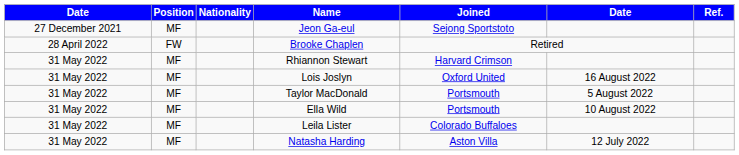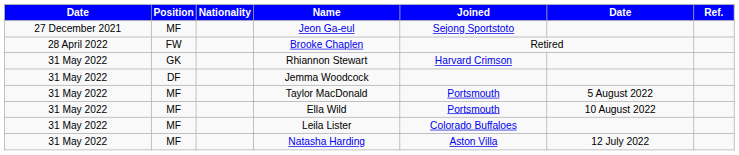 <table class="wikitable"  style="text-align:center; font-size:90%; ">
 <tr>
 <th style="background:#00f; color:white; width:200px;">Date</th>
 <th style="background:#00f; color:white; width:50px;">Position</th>
 <th style="background:#00f; color:white; width:50px;">Nationality</th>
 <th style="background:#00f; color:white; width:200px;">Name</th>
 <th style="background:#00f; color:white; width:200px;">Joined</th>
 <th style="background:#00f; color:white; width:200px;">Date</th>
 <th style="background:#00f; color:white; width:50px;">Ref.</th>
 </tr>
 <tr>
 <td>27 December 2021</td>
 <td>MF</td>
 <td></td>
 <td><a href='#'>Jeon Ga-eul</a></td>
 <td><a href='#'>Sejong Sportstoto</a></td>
 <td></td>
 <td></td>
 </tr>
 <tr>
 <td>28 April 2022</td>
 <td>FW</td>
 <td></td>
 <td><a href='#'>Brooke Chaplen</a></td>
 <td colspan="2">Retired</td>
 <td></td>
 </tr>
 <tr>
 <td>31 May 2022</td>
-<td>MF</td>
+<td>GK</td>
 <td></td>
 <td>Rhiannon Stewart</td>
 <td><a href='#'>Harvard Crimson</a></td>
 <td></td>
 <td></td>
 </tr>
 <tr>
 <td>31 May 2022</td>
-<td>MF</td>
+<td>DF</td>
 <td></td>
-<td>Lois Joslyn</td>
-<td><a href='#'>Oxford United</a></td>
-<td>16 August 2022</td>
+<td>Jemma Woodcock</td>
+<td></td>
+<td></td>
 <td></td>
 </tr>
 <tr>
 <td>31 May 2022</td>
 <td>MF</td>
 <td></td>
 <td>Taylor MacDonald</td>
 <td><a href='#'>Portsmouth</a></td>
 <td>5 August 2022</td>
 <td></td>
 </tr>
 <tr>
 <td>31 May 2022</td>
 <td>MF</td>
 <td></td>
 <td>Ella Wild</td>
 <td><a href='#'>Portsmouth</a></td>
 <td>10 August 2022</td>
 <td></td>
 </tr>
 <tr>
 <td>31 May 2022</td>
 <td>MF</td>
 <td></td>
 <td>Leila Lister</td>
 <td><a href='#'>Colorado Buffaloes</a></td>
 <td></td>
 <td></td>
 </tr>
 <tr>
 <td>31 May 2022</td>
 <td>MF</td>
 <td></td>
 <td><a href='#'>Natasha Harding</a></td>
 <td><a href='#'>Aston Villa</a></td>
 <td>12 July 2022</td>
 <td></td>
 </tr>
 </table>
